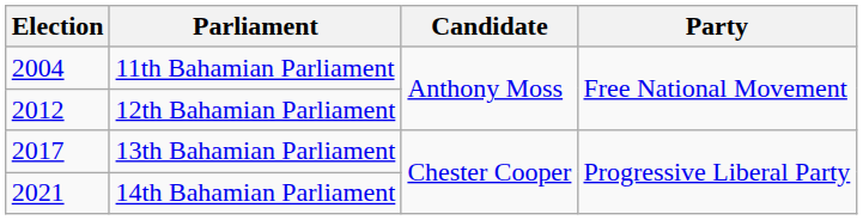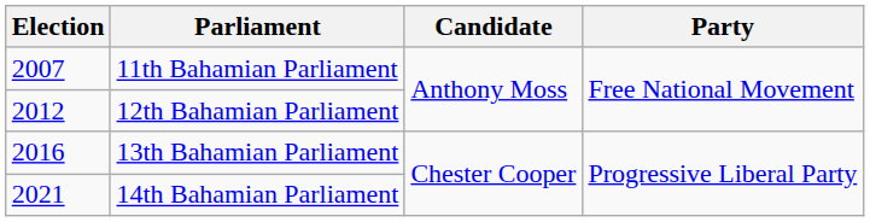 <table class="wikitable">
 <tr>
 <th>Election</th>
 <th>Parliament</th>
 <th>Candidate</th>
 <th>Party</th>
 </tr>
 <tr>
-<td><a href='#'>2004</a></td>
+<td><a href='#'>2007</a></td>
 <td><a href='#'>11th Bahamian Parliament</a></td>
 <td rowspan="2"><a href='#'>Anthony Moss</a></td>
 <td rowspan="2"><a href='#'>Free National Movement</a></td>
 </tr>
 <tr>
 <td><a href='#'>2012</a></td>
 <td><a href='#'>12th Bahamian Parliament</a></td>
 </tr>
 <tr>
-<td><a href='#'>2017</a></td>
+<td><a href='#'>2016</a></td>
 <td><a href='#'>13th Bahamian Parliament</a></td>
 <td rowspan="2"><a href='#'>Chester Cooper</a></td>
 <td rowspan="2"><a href='#'>Progressive Liberal Party</a></td>
 </tr>
 <tr>
 <td><a href='#'>2021</a></td>
 <td><a href='#'>14th Bahamian Parliament</a></td>
 </tr>
 </table>
